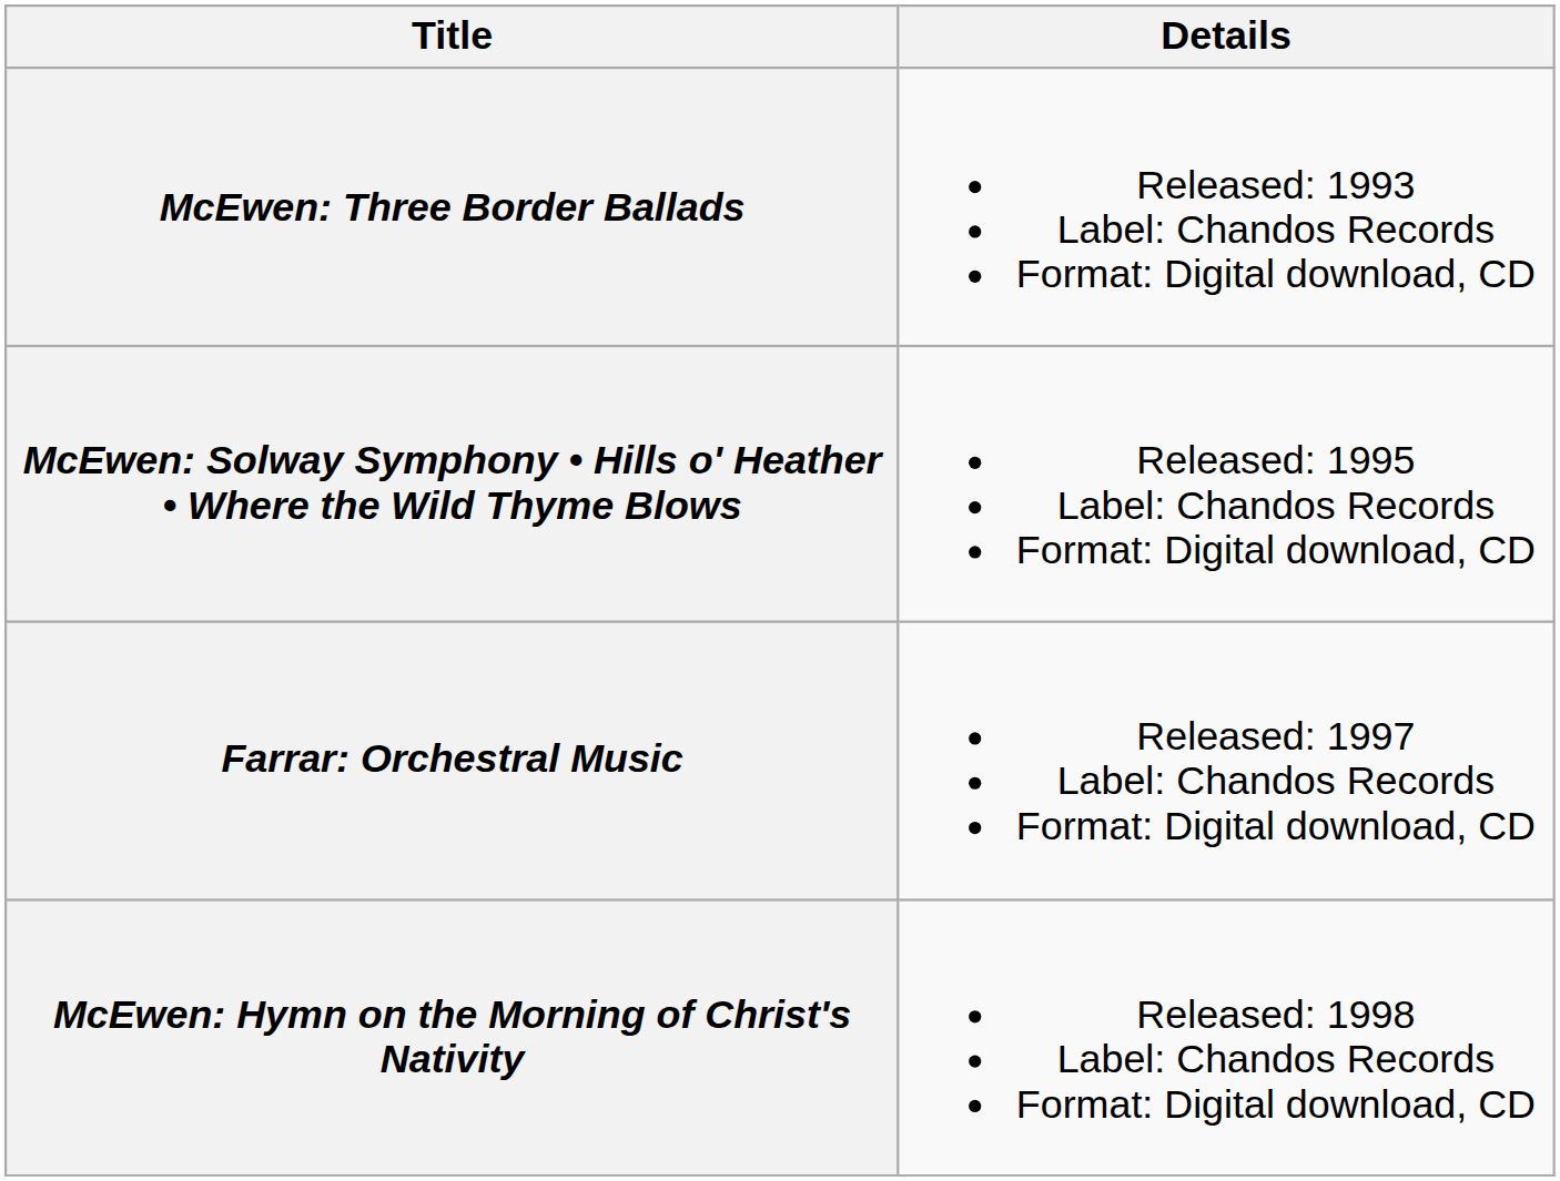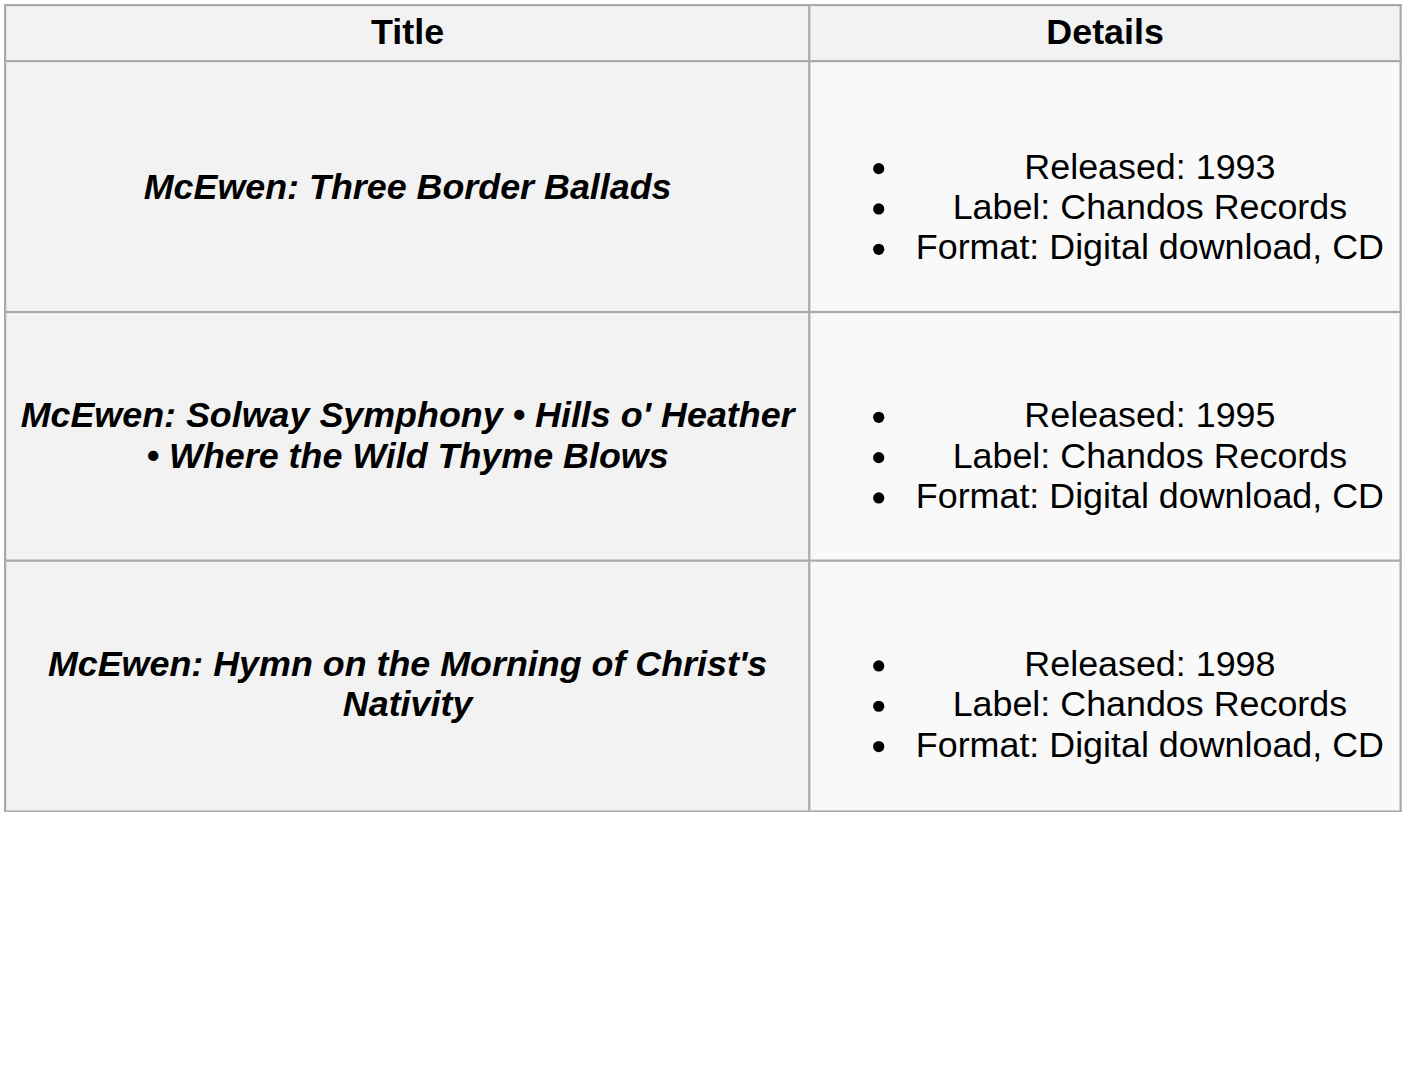 <table class="wikitable plainrowheaders" style="text-align:center;">
 <tr>
 <th scope="col" style="width:22em;">Title</th>
 <th scope="col" style="width:16em;">Details</th>
 </tr>
 <tr>
 <th scope="row"><em>McEwen: Three Border Ballads</em></th>
 <td><br><ul><li>Released: 1993</li><li>Label: Chandos Records</li><li>Format: Digital download, CD</li></ul></td>
 </tr>
 <tr>
 <th scope="row"><em>McEwen: Solway Symphony • Hills o' Heather • Where the Wild Thyme Blows</em></th>
 <td><br><ul><li>Released: 1995</li><li>Label: Chandos Records</li><li>Format: Digital download, CD</li></ul></td>
 </tr>
 <tr>
-<th scope="row"><em>Farrar: Orchestral Music</em></th>
-<td><br><ul><li>Released: 1997</li><li>Label: Chandos Records</li><li>Format: Digital download, CD</li></ul></td>
-</tr>
-<tr>
 <th scope="row"><em>McEwen: Hymn on the Morning of Christ's Nativity</em></th>
 <td><br><ul><li>Released: 1998</li><li>Label: Chandos Records</li><li>Format: Digital download, CD</li></ul></td>
 </tr>
 </table>
